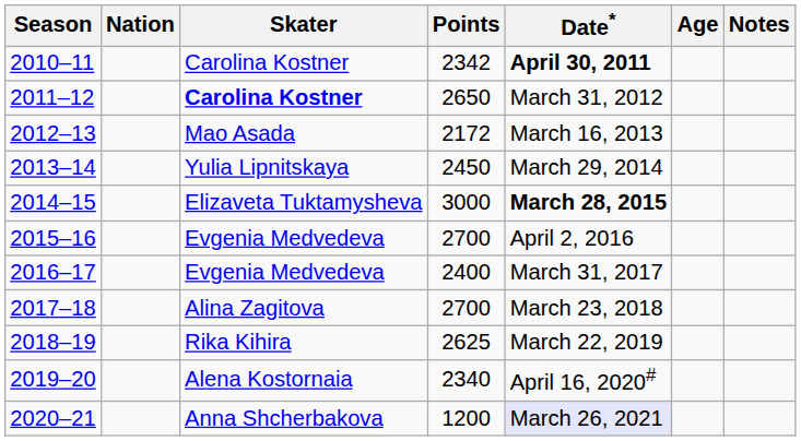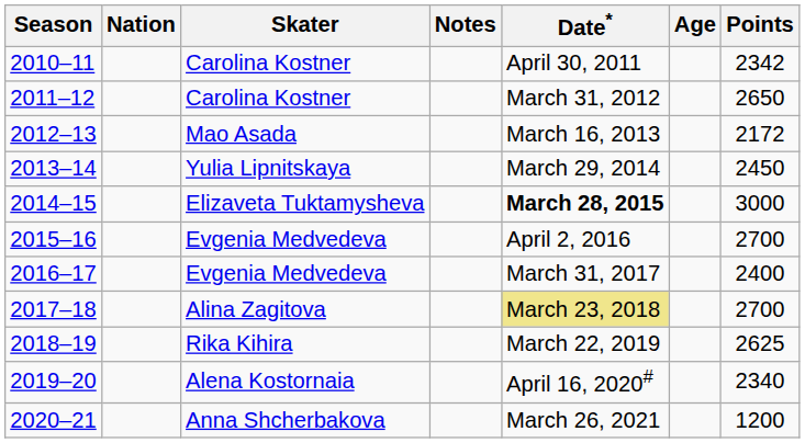 <table class="wikitable sortable">
 <tr>
 <th>Season</th>
 <th>Nation</th>
 <th>Skater</th>
-<th>Points</th>
+<th>Notes</th>
 <th>Date<sup>*</sup></th>
 <th>Age</th>
-<th>Notes</th>
+<th>Points</th>
 </tr>
 <tr>
 <td><a href='#'>2010–11</a></td>
 <td></td>
 <td><a href='#'>Carolina Kostner</a></td>
+<td></td>
+<td>April 30, 2011</td>
+<td></td>
 <td style="text-align: center;">2342</td>
-<td><strong>April 30, 2011</strong></td>
-<td></td>
-<td></td>
 </tr>
 <tr>
 <td><a href='#'>2011–12</a></td>
 <td></td>
-<td><strong><a href='#'>Carolina Kostner</a></strong></td>
-<td style="text-align: center;">2650</td>
+<td><a href='#'>Carolina Kostner</a></td>
+<td></td>
 <td>March 31, 2012</td>
 <td></td>
-<td></td>
+<td style="text-align: center;">2650</td>
 </tr>
 <tr>
 <td><a href='#'>2012–13</a></td>
 <td></td>
 <td><a href='#'>Mao Asada</a></td>
-<td style="text-align: center;">2172</td>
+<td></td>
 <td>March 16, 2013</td>
 <td></td>
-<td></td>
+<td style="text-align: center;">2172</td>
 </tr>
 <tr>
 <td><a href='#'>2013–14</a></td>
 <td></td>
 <td><a href='#'>Yulia Lipnitskaya</a></td>
-<td style="text-align: center;">2450</td>
+<td></td>
 <td>March 29, 2014</td>
 <td></td>
-<td></td>
+<td style="text-align: center;">2450</td>
 </tr>
 <tr>
 <td><a href='#'>2014–15</a></td>
 <td></td>
 <td><a href='#'>Elizaveta Tuktamysheva</a></td>
-<td style="text-align: center;">3000</td>
+<td></td>
 <td><strong>March 28, 2015</strong></td>
 <td></td>
-<td></td>
+<td style="text-align: center;">3000</td>
 </tr>
 <tr>
 <td><a href='#'>2015–16</a></td>
 <td></td>
 <td><a href='#'>Evgenia Medvedeva</a></td>
-<td style="text-align: center;">2700</td>
+<td></td>
 <td>April 2, 2016</td>
 <td></td>
-<td></td>
+<td style="text-align: center;">2700</td>
 </tr>
 <tr>
 <td><a href='#'>2016–17</a></td>
 <td></td>
 <td><a href='#'>Evgenia Medvedeva</a></td>
-<td style="text-align: center;">2400</td>
+<td></td>
 <td>March 31, 2017</td>
 <td></td>
-<td></td>
+<td style="text-align: center;">2400</td>
 </tr>
 <tr>
 <td><a href='#'>2017–18</a></td>
 <td></td>
 <td><a href='#'>Alina Zagitova</a></td>
+<td></td>
+<td style="background: khaki;">March 23, 2018</td>
+<td></td>
 <td style="text-align: center;">2700</td>
-<td>March 23, 2018</td>
-<td></td>
-<td></td>
 </tr>
 <tr>
 <td><a href='#'>2018–19</a></td>
 <td></td>
 <td><a href='#'>Rika Kihira</a></td>
-<td style="text-align: center;">2625</td>
+<td></td>
 <td>March 22, 2019</td>
 <td></td>
-<td></td>
+<td style="text-align: center;">2625</td>
 </tr>
 <tr>
 <td><a href='#'>2019–20</a></td>
 <td></td>
 <td><a href='#'>Alena Kostornaia</a></td>
-<td style="text-align: center;">2340</td>
+<td></td>
 <td>April 16, 2020<sup>#</sup></td>
 <td></td>
-<td></td>
+<td style="text-align: center;">2340</td>
 </tr>
 <tr>
 <td><a href='#'>2020–21</a></td>
 <td></td>
 <td><a href='#'>Anna Shcherbakova</a></td>
+<td></td>
+<td>March 26, 2021</td>
+<td></td>
 <td style="text-align: center;">1200</td>
-<td style="background: lavender;">March 26, 2021</td>
-<td></td>
-<td></td>
 </tr>
 </table>
